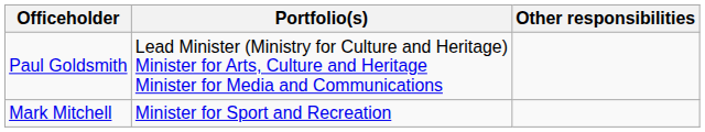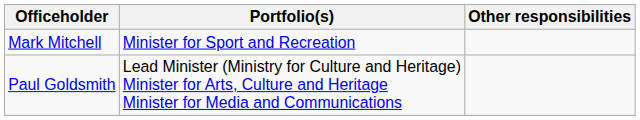 <table class="wikitable">
 <tr>
 <th>Officeholder</th>
 <th>Portfolio(s)</th>
 <th>Other responsibilities</th>
 </tr>
 <tr>
+<td><a href='#'>Mark Mitchell</a></td>
+<td><a href='#'>Minister for Sport and Recreation</a></td>
+<td></td>
+</tr>
+<tr>
 <td><a href='#'>Paul Goldsmith</a></td>
 <td>Lead Minister (Ministry for Culture and Heritage)<br><a href='#'>Minister for Arts, Culture and Heritage</a><br><a href='#'>Minister for Media and Communications</a></td>
 <td></td>
 </tr>
-<tr>
-<td><a href='#'>Mark Mitchell</a></td>
-<td><a href='#'>Minister for Sport and Recreation</a></td>
-<td></td>
-</tr>
 </table>
